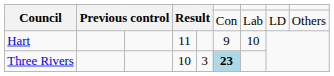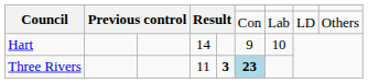 <table class= "wikitable" style="text-align:center">
 <tr>
 <th rowspan="2">Council</th>
 <th colspan="2" rowspan="2">Previous control</th>
 <th colspan="2" rowspan="2">Result</th>
 <td></td>
 <td></td>
 <td></td>
 <td></td>
 </tr>
 <tr>
 <td>Con</td>
 <td>Lab</td>
 <td>LD</td>
 <td>Others</td>
 </tr>
 <tr>
 <td style="text-align:left"><a href='#'>Hart</a></td>
 <td></td>
 <td></td>
-<td>11</td>
+<td>14</td>
 <td></td>
 <td>9</td>
 <td>10</td>
 </tr>
 <tr>
 <td scope="row" style="text-align: left;"><a href='#'>Three Rivers</a></td>
 <td></td>
 <td></td>
-<td>10</td>
-<td>3</td>
+<td>11</td>
+<td><strong>3</strong></td>
 <td style="background: lightblue;"><strong>23</strong></td>
 <td></td>
 </tr>
 </table>
